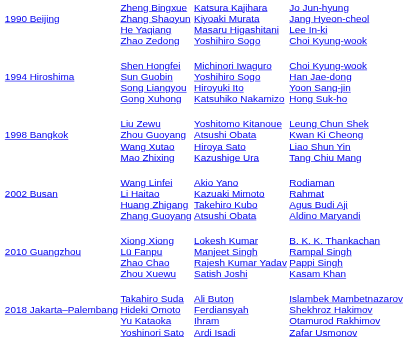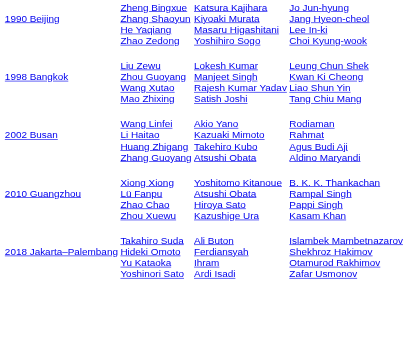 <table>
 <tr>
 <td><a href='#'>1990 Beijing</a></td>
 <td><br><a href='#'>Zheng Bingxue</a><br><a href='#'>Zhang Shaoyun</a><br><a href='#'>He Yaqiang</a><br><a href='#'>Zhao Zedong</a></td>
 <td><br><a href='#'>Katsura Kajihara</a><br><a href='#'>Kiyoaki Murata</a><br><a href='#'>Masaru Higashitani</a><br><a href='#'>Yoshihiro Sogo</a></td>
 <td><br><a href='#'>Jo Jun-hyung</a><br><a href='#'>Jang Hyeon-cheol</a><br><a href='#'>Lee In-ki</a><br><a href='#'>Choi Kyung-wook</a></td>
 </tr>
 <tr>
-<td><a href='#'>1994 Hiroshima</a></td>
-<td><br><a href='#'>Shen Hongfei</a><br><a href='#'>Sun Guobin</a><br><a href='#'>Song Liangyou</a><br><a href='#'>Gong Xuhong</a></td>
-<td><br><a href='#'>Michinori Iwaguro</a><br><a href='#'>Yoshihiro Sogo</a><br><a href='#'>Hiroyuki Ito</a><br><a href='#'>Katsuhiko Nakamizo</a></td>
-<td><br><a href='#'>Choi Kyung-wook</a><br><a href='#'>Han Jae-dong</a><br><a href='#'>Yoon Sang-jin</a><br><a href='#'>Hong Suk-ho</a></td>
-</tr>
-<tr>
 <td><a href='#'>1998 Bangkok</a></td>
 <td><br><a href='#'>Liu Zewu</a><br><a href='#'>Zhou Guoyang</a><br><a href='#'>Wang Xutao</a><br><a href='#'>Mao Zhixing</a></td>
-<td><br><a href='#'>Yoshitomo Kitanoue</a><br><a href='#'>Atsushi Obata</a><br><a href='#'>Hiroya Sato</a><br><a href='#'>Kazushige Ura</a></td>
+<td><br><a href='#'>Lokesh Kumar</a><br><a href='#'>Manjeet Singh</a><br><a href='#'>Rajesh Kumar Yadav</a><br><a href='#'>Satish Joshi</a></td>
 <td><br><a href='#'>Leung Chun Shek</a><br><a href='#'>Kwan Ki Cheong</a><br><a href='#'>Liao Shun Yin</a><br><a href='#'>Tang Chiu Mang</a></td>
 </tr>
 <tr>
 <td><a href='#'>2002 Busan</a></td>
 <td><br><a href='#'>Wang Linfei</a><br><a href='#'>Li Haitao</a><br><a href='#'>Huang Zhigang</a><br><a href='#'>Zhang Guoyang</a></td>
 <td><br><a href='#'>Akio Yano</a><br><a href='#'>Kazuaki Mimoto</a><br><a href='#'>Takehiro Kubo</a><br><a href='#'>Atsushi Obata</a></td>
 <td><br><a href='#'>Rodiaman</a><br><a href='#'>Rahmat</a><br><a href='#'>Agus Budi Aji</a><br><a href='#'>Aldino Maryandi</a></td>
 </tr>
 <tr>
 <td><a href='#'>2010 Guangzhou</a></td>
 <td><br><a href='#'>Xiong Xiong</a><br><a href='#'>Lü Fanpu</a><br><a href='#'>Zhao Chao</a><br><a href='#'>Zhou Xuewu</a></td>
-<td><br><a href='#'>Lokesh Kumar</a><br><a href='#'>Manjeet Singh</a><br><a href='#'>Rajesh Kumar Yadav</a><br><a href='#'>Satish Joshi</a></td>
+<td><br><a href='#'>Yoshitomo Kitanoue</a><br><a href='#'>Atsushi Obata</a><br><a href='#'>Hiroya Sato</a><br><a href='#'>Kazushige Ura</a></td>
 <td><br><a href='#'>B. K. K. Thankachan</a><br><a href='#'>Rampal Singh</a><br><a href='#'>Pappi Singh</a><br><a href='#'>Kasam Khan</a></td>
 </tr>
 <tr>
 <td><a href='#'>2018 Jakarta–Palembang</a></td>
 <td><br><a href='#'>Takahiro Suda</a><br><a href='#'>Hideki Omoto</a><br><a href='#'>Yu Kataoka</a><br><a href='#'>Yoshinori Sato</a></td>
 <td><br><a href='#'>Ali Buton</a><br><a href='#'>Ferdiansyah</a><br><a href='#'>Ihram</a><br><a href='#'>Ardi Isadi</a></td>
 <td><br><a href='#'>Islambek Mambetnazarov</a><br><a href='#'>Shekhroz Hakimov</a><br><a href='#'>Otamurod Rakhimov</a><br><a href='#'>Zafar Usmonov</a></td>
 </tr>
 </table>
